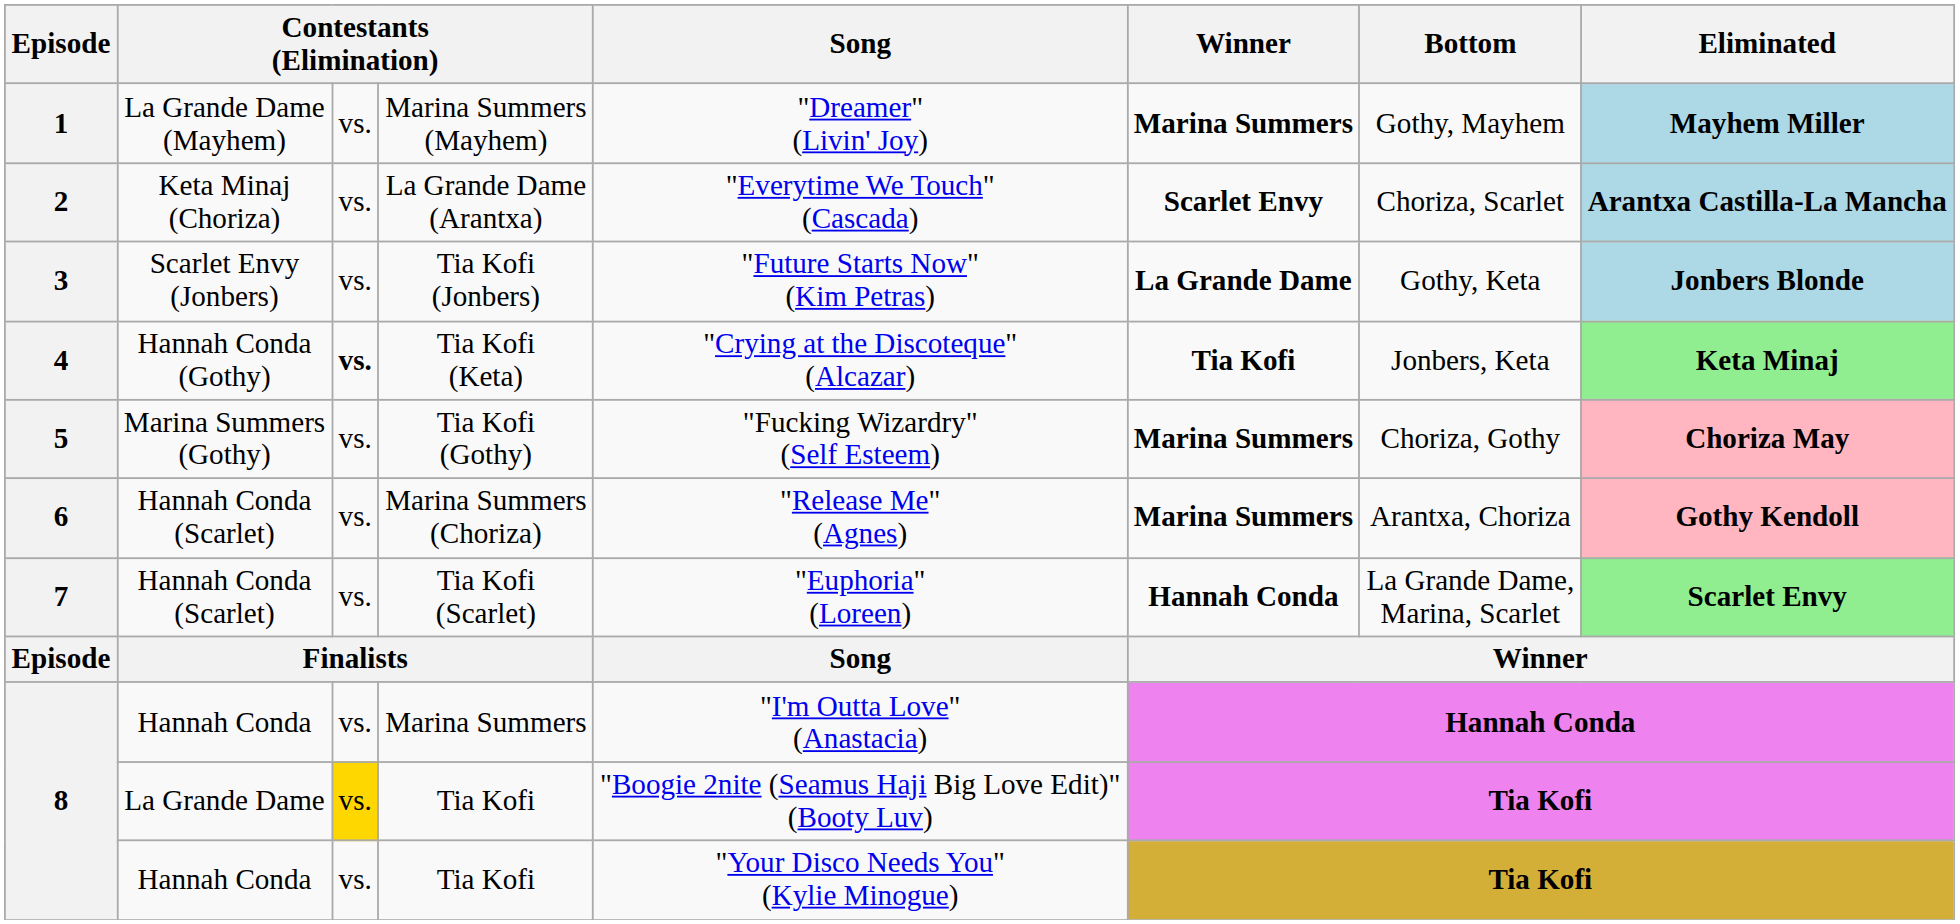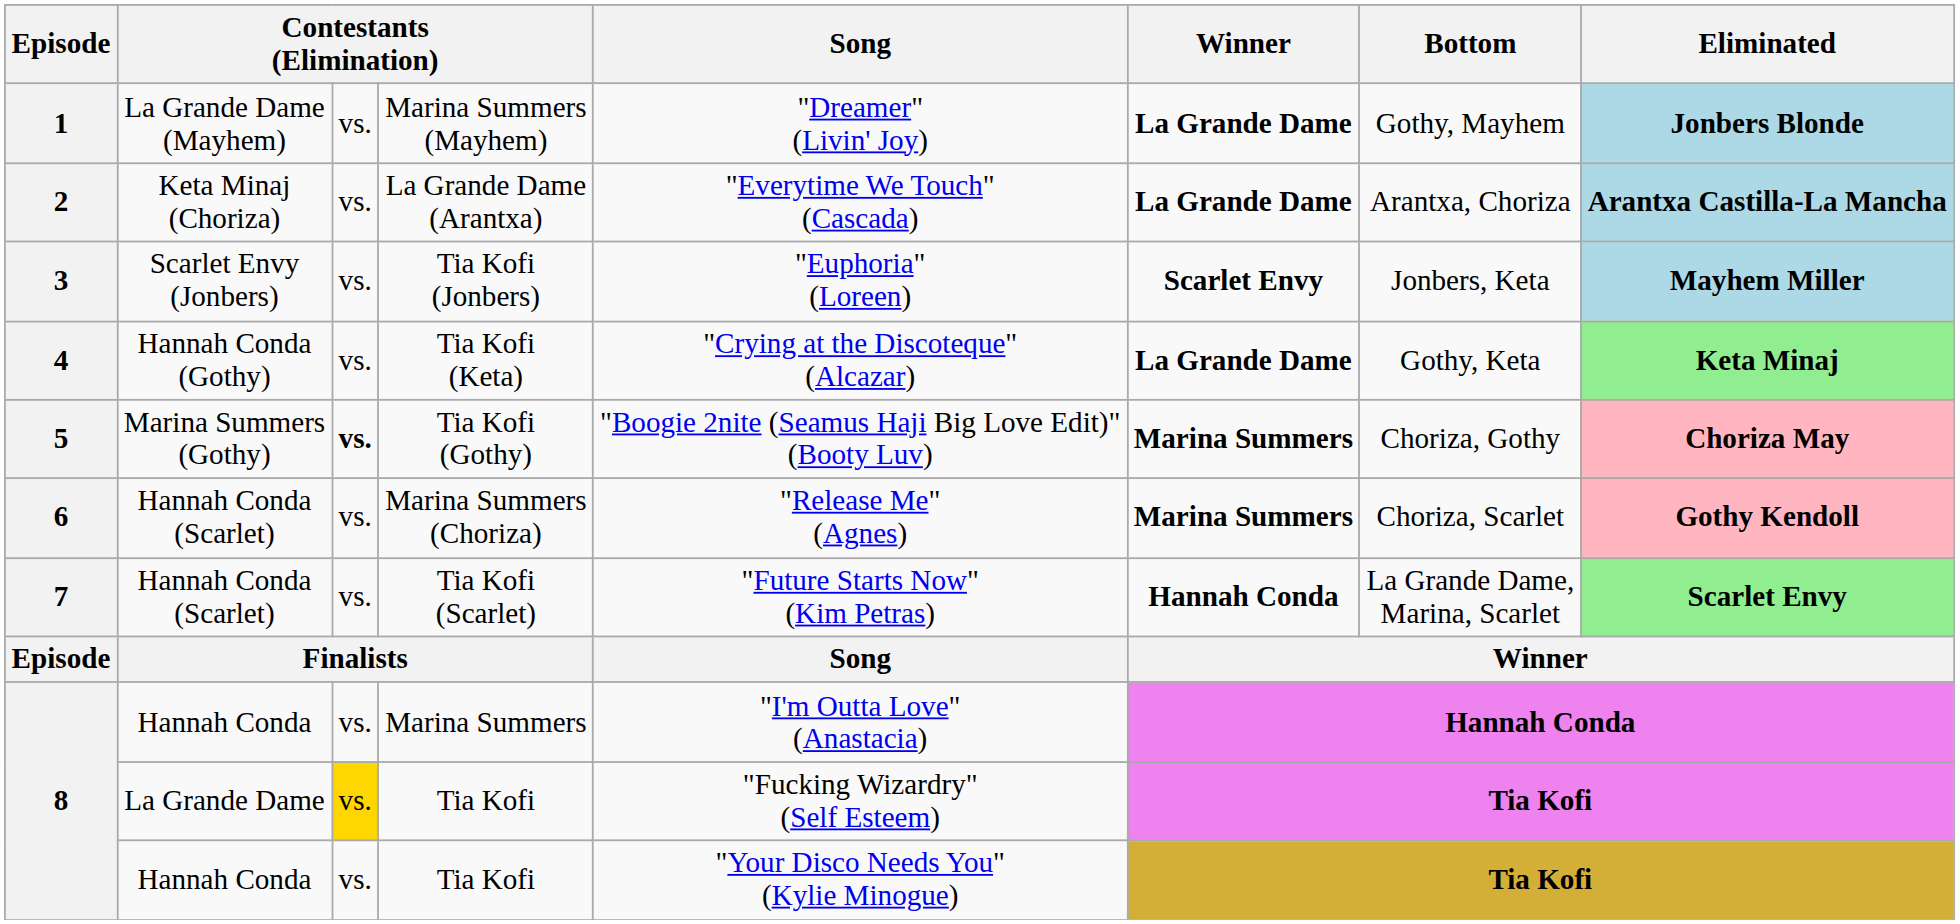 <table class="wikitable" style="text-align:center">
 <tr>
 <th scope="col">Episode</th>
 <th scope="col" colspan="3">Contestants<br>(Elimination)</th>
 <th scope="col">Song</th>
 <th scope="col">Winner</th>
 <th scope="col">Bottom</th>
 <th scope="col">Eliminated</th>
 </tr>
 <tr>
 <th scope="row">1</th>
 <td>La Grande Dame<br>(Mayhem)</td>
 <td>vs.</td>
 <td nowrap>Marina Summers<br>(Mayhem)</td>
 <td>"<a href='#'>Dreamer</a>"<br>(<a href='#'>Livin' Joy</a>)</td>
-<td nowrap><strong>Marina Summers</strong></td>
+<td><strong>La Grande Dame</strong></td>
 <td>Gothy, Mayhem</td>
-<td bgcolor="lightblue"><strong>Mayhem Miller</strong></td>
+<td bgcolor="lightblue"><strong>Jonbers Blonde</strong></td>
 </tr>
 <tr>
 <th scope="row">2</th>
 <td>Keta Minaj<br>(Choriza)</td>
 <td>vs.</td>
 <td>La Grande Dame<br>(Arantxa)</td>
 <td>"<a href='#'>Everytime We Touch</a>"<br>(<a href='#'>Cascada</a>)</td>
-<td><strong>Scarlet Envy</strong></td>
-<td>Choriza, Scarlet</td>
+<td><strong>La Grande Dame</strong></td>
+<td>Arantxa, Choriza</td>
 <td bgcolor="lightblue" nowrap><strong>Arantxa Castilla-La Mancha</strong></td>
 </tr>
 <tr>
 <th scope="row">3</th>
 <td>Scarlet Envy<br>(Jonbers)</td>
 <td>vs.</td>
 <td>Tia Kofi<br>(Jonbers)</td>
-<td>"<a href='#'>Future Starts Now</a>"<br>(<a href='#'>Kim Petras</a>)</td>
-<td><strong>La Grande Dame</strong></td>
-<td>Gothy, Keta</td>
-<td bgcolor="lightblue"><strong>Jonbers Blonde</strong></td>
+<td>"<a href='#'>Euphoria</a>"<br>(<a href='#'>Loreen</a>)</td>
+<td><strong>Scarlet Envy</strong></td>
+<td>Jonbers, Keta</td>
+<td bgcolor="lightblue"><strong>Mayhem Miller</strong></td>
 </tr>
 <tr>
 <th scope="row">4</th>
 <td>Hannah Conda<br>(Gothy)</td>
-<td><strong>vs.</strong></td>
+<td>vs.</td>
 <td>Tia Kofi<br>(Keta)</td>
 <td nowrap>"<a href='#'>Crying at the Discoteque</a>"<br>(<a href='#'>Alcazar</a>)</td>
-<td><strong>Tia Kofi</strong></td>
-<td>Jonbers, Keta</td>
+<td><strong>La Grande Dame</strong></td>
+<td>Gothy, Keta</td>
 <td bgcolor="lightgreen"><strong>Keta Minaj</strong></td>
 </tr>
 <tr>
 <th scope="row">5</th>
 <td nowrap>Marina Summers<br>(Gothy)</td>
-<td>vs.</td>
+<td><strong>vs.</strong></td>
 <td>Tia Kofi<br>(Gothy)</td>
-<td>"Fucking Wizardry"<br>(<a href='#'>Self Esteem</a>)</td>
+<td>"<a href='#'>Boogie 2nite</a> (<a href='#'>Seamus Haji</a> Big Love Edit)"<br>(<a href='#'>Booty Luv</a>)</td>
 <td><strong>Marina Summers</strong></td>
 <td>Choriza, Gothy</td>
 <td bgcolor="lightpink"><strong>Choriza May</strong></td>
 </tr>
 <tr>
 <th scope="row">6</th>
 <td>Hannah Conda<br>(Scarlet)</td>
 <td>vs.</td>
 <td>Marina Summers<br>(Choriza)</td>
 <td>"<a href='#'>Release Me</a>"<br>(<a href='#'>Agnes</a>)</td>
 <td><strong>Marina Summers</strong></td>
-<td>Arantxa, Choriza</td>
+<td>Choriza, Scarlet</td>
 <td bgcolor="lightpink"><strong>Gothy Kendoll</strong></td>
 </tr>
 <tr>
 <th scope="row">7</th>
 <td>Hannah Conda<br>(Scarlet)</td>
 <td>vs.</td>
 <td>Tia Kofi<br>(Scarlet)</td>
-<td>"<a href='#'>Euphoria</a>"<br>(<a href='#'>Loreen</a>)</td>
+<td>"<a href='#'>Future Starts Now</a>"<br>(<a href='#'>Kim Petras</a>)</td>
 <td><strong>Hannah Conda</strong></td>
 <td nowrap>La Grande Dame,<br>Marina, Scarlet</td>
 <td bgcolor="lightgreen"><strong>Scarlet Envy</strong></td>
 </tr>
 <tr>
 <th scope="col">Episode</th>
 <th scope="col" colspan="3">Finalists</th>
 <th scope="col">Song</th>
 <th scope="col" colspan="3">Winner</th>
 </tr>
 <tr>
 <th scope="row" rowspan="3">8</th>
 <td>Hannah Conda</td>
 <td>vs.</td>
 <td>Marina Summers</td>
 <td>"<a href='#'>I'm Outta Love</a>"<br>(<a href='#'>Anastacia</a>)</td>
 <td bgcolor="violet" colspan="3"><strong>Hannah Conda</strong></td>
 </tr>
 <tr>
 <td>La Grande Dame</td>
 <td style="background: gold;">vs.</td>
 <td>Tia Kofi</td>
-<td>"<a href='#'>Boogie 2nite</a> (<a href='#'>Seamus Haji</a> Big Love Edit)"<br>(<a href='#'>Booty Luv</a>)</td>
+<td>"Fucking Wizardry"<br>(<a href='#'>Self Esteem</a>)</td>
 <td bgcolor="violet" colspan="3"><strong>Tia Kofi</strong></td>
 </tr>
 <tr>
 <td>Hannah Conda</td>
 <td>vs.</td>
 <td>Tia Kofi</td>
 <td>"<a href='#'>Your Disco Needs You</a>"<br>(<a href='#'>Kylie Minogue</a>)</td>
 <td bgcolor="#D4AF37" colspan="3"><strong>Tia Kofi</strong></td>
 </tr>
 <tr>
 </tr>
 </table>
